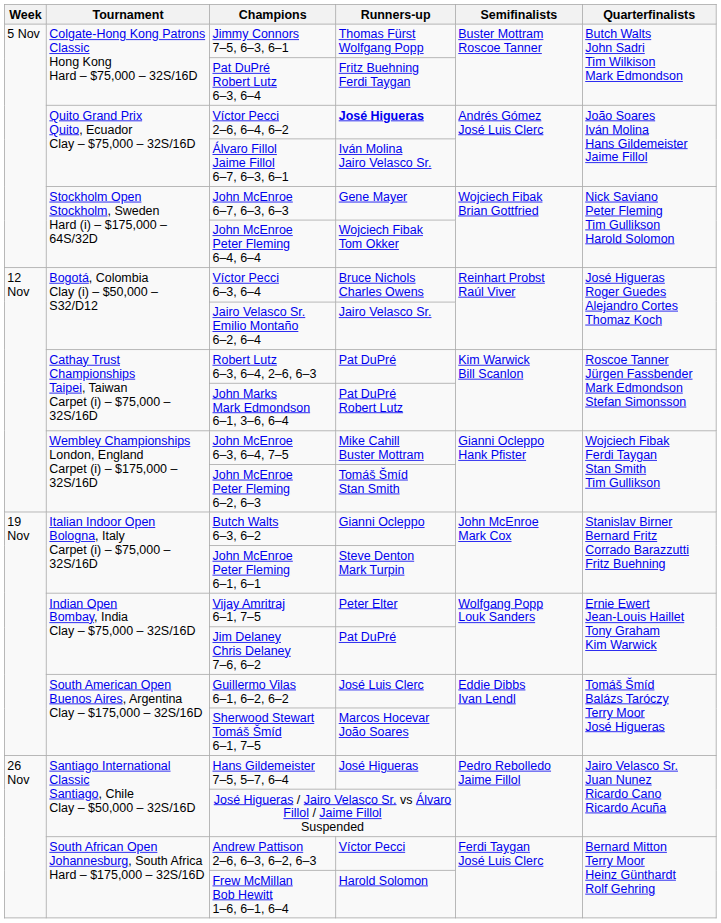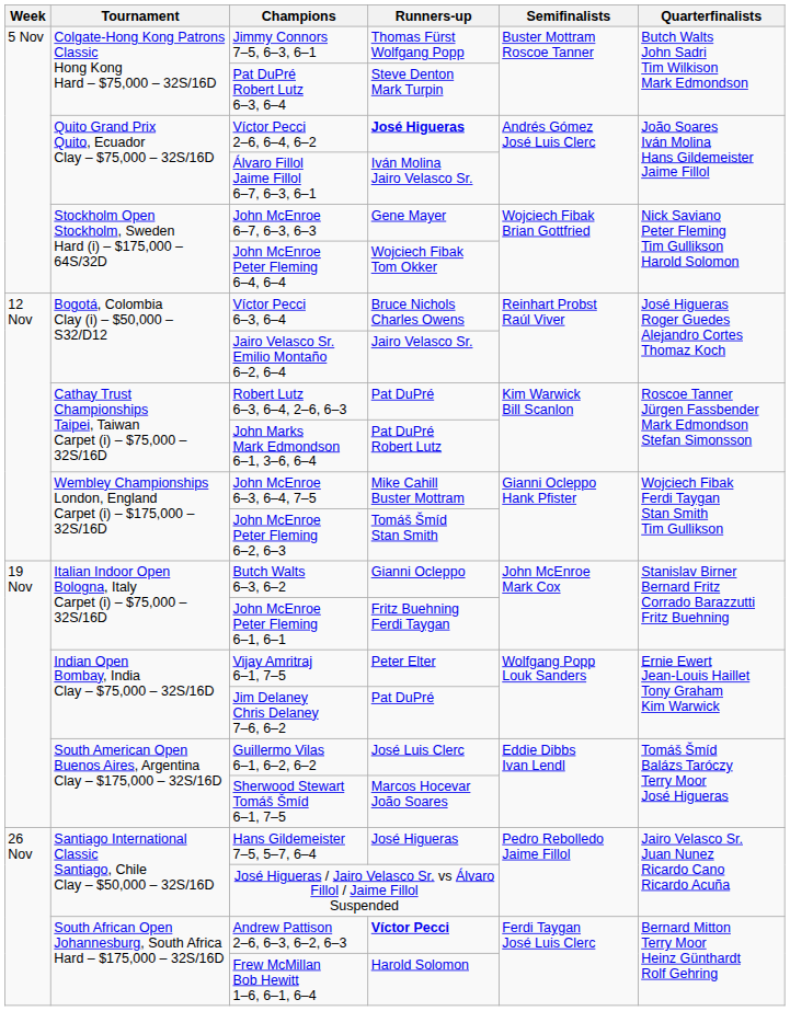 <table class=wikitable style=font-size:95%>
 <tr>
 <th style="width:48px;">Week</th>
 <th style="width:260px;">Tournament</th>
 <th style="width:195px;">Champions</th>
 <th style="width:195px;">Runners-up</th>
 <th style="width:190px;">Semifinalists</th>
 <th style="width:190px;">Quarterfinalists</th>
 </tr>
 <tr valign=top>
 <td rowspan=6>5 Nov</td>
 <td rowspan=2><a href='#'>Colgate-Hong Kong Patrons Classic</a> <br> Hong Kong <br> Hard – $75,000 – 32S/16D</td>
 <td> <a href='#'>Jimmy Connors</a> <br> 7–5, 6–3, 6–1</td>
 <td> <a href='#'>Thomas Fürst</a> <br>  <a href='#'>Wolfgang Popp</a></td>
 <td rowspan=2> <a href='#'>Buster Mottram</a> <br>  <a href='#'>Roscoe Tanner</a></td>
 <td rowspan=2> <a href='#'>Butch Walts</a> <br>  <a href='#'>John Sadri</a> <br>  <a href='#'>Tim Wilkison</a> <br>  <a href='#'>Mark Edmondson</a></td>
 </tr>
 <tr valign=top>
 <td> <a href='#'>Pat DuPré</a> <br>  <a href='#'>Robert Lutz</a> <br> 6–3, 6–4</td>
-<td> <a href='#'>Fritz Buehning</a> <br>  <a href='#'>Ferdi Taygan</a></td>
+<td> <a href='#'>Steve Denton</a> <br>  <a href='#'>Mark Turpin</a></td>
 </tr>
 <tr valign=top>
 <td rowspan=2><a href='#'>Quito Grand Prix</a> <br> <a href='#'>Quito</a>, Ecuador <br> Clay – $75,000 – 32S/16D</td>
 <td> <a href='#'>Víctor Pecci</a> <br> 2–6, 6–4, 6–2</td>
 <td><strong> <a href='#'>José Higueras</a></strong></td>
 <td rowspan=2> <a href='#'>Andrés Gómez</a> <br>  <a href='#'>José Luis Clerc</a></td>
 <td rowspan=2> <a href='#'>João Soares</a> <br>  <a href='#'>Iván Molina</a> <br>  <a href='#'>Hans Gildemeister</a> <br>  <a href='#'>Jaime Fillol</a></td>
 </tr>
 <tr valign=top>
 <td> <a href='#'>Álvaro Fillol</a> <br>  <a href='#'>Jaime Fillol</a> <br> 6–7, 6–3, 6–1</td>
 <td> <a href='#'>Iván Molina</a> <br>  <a href='#'>Jairo Velasco Sr.</a></td>
 </tr>
 <tr valign=top>
 <td rowspan=2><a href='#'>Stockholm Open</a> <br> <a href='#'>Stockholm</a>, Sweden <br> Hard (i) – $175,000 – 64S/32D</td>
 <td> <a href='#'>John McEnroe</a> <br> 6–7, 6–3, 6–3</td>
 <td> <a href='#'>Gene Mayer</a></td>
 <td rowspan=2> <a href='#'>Wojciech Fibak</a> <br>  <a href='#'>Brian Gottfried</a></td>
 <td rowspan=2> <a href='#'>Nick Saviano</a> <br>  <a href='#'>Peter Fleming</a> <br>  <a href='#'>Tim Gullikson</a> <br>  <a href='#'>Harold Solomon</a></td>
 </tr>
 <tr valign=top>
 <td> <a href='#'>John McEnroe</a> <br>  <a href='#'>Peter Fleming</a> <br> 6–4, 6–4</td>
 <td> <a href='#'>Wojciech Fibak</a> <br>  <a href='#'>Tom Okker</a></td>
 </tr>
 <tr valign=top>
 <td rowspan=6>12 Nov</td>
 <td rowspan=2><a href='#'>Bogotá</a>, Colombia <br> Clay (i) – $50,000 – S32/D12</td>
 <td> <a href='#'>Víctor Pecci</a> <br> 6–3, 6–4</td>
 <td> <a href='#'>Bruce Nichols</a> <br>  <a href='#'>Charles Owens</a></td>
 <td rowspan=2> <a href='#'>Reinhart Probst</a> <br>  <a href='#'>Raúl Viver</a></td>
 <td rowspan=2> <a href='#'>José Higueras</a> <br>  <a href='#'>Roger Guedes</a> <br>  <a href='#'>Alejandro Cortes</a> <br>  <a href='#'>Thomaz Koch</a></td>
 </tr>
 <tr valign=top>
 <td> <a href='#'>Jairo Velasco Sr.</a> <br>  <a href='#'>Emilio Montaño</a> <br> 6–2, 6–4</td>
 <td> <a href='#'>Jairo Velasco Sr.</a></td>
 </tr>
 <tr valign=top>
 <td rowspan=2><a href='#'>Cathay Trust Championships</a> <br> <a href='#'>Taipei</a>, Taiwan <br> Carpet (i) – $75,000 – 32S/16D</td>
 <td> <a href='#'>Robert Lutz</a> <br> 6–3, 6–4, 2–6, 6–3</td>
 <td> <a href='#'>Pat DuPré</a></td>
 <td rowspan=2> <a href='#'>Kim Warwick</a> <br>  <a href='#'>Bill Scanlon</a></td>
 <td rowspan=2> <a href='#'>Roscoe Tanner</a> <br>  <a href='#'>Jürgen Fassbender</a> <br>  <a href='#'>Mark Edmondson</a> <br>  <a href='#'>Stefan Simonsson</a></td>
 </tr>
 <tr valign=top>
 <td> <a href='#'>John Marks</a> <br>  <a href='#'>Mark Edmondson</a> <br> 6–1, 3–6, 6–4</td>
 <td> <a href='#'>Pat DuPré</a> <br>  <a href='#'>Robert Lutz</a></td>
 </tr>
 <tr valign=top>
 <td rowspan=2><a href='#'>Wembley Championships</a> <br> London, England<br> Carpet (i) – $175,000 – 32S/16D</td>
 <td> <a href='#'>John McEnroe</a> <br> 6–3, 6–4, 7–5</td>
 <td> <a href='#'>Mike Cahill</a> <br>  <a href='#'>Buster Mottram</a></td>
 <td rowspan=2> <a href='#'>Gianni Ocleppo</a> <br>  <a href='#'>Hank Pfister</a></td>
 <td rowspan=2> <a href='#'>Wojciech Fibak</a> <br>  <a href='#'>Ferdi Taygan</a> <br>  <a href='#'>Stan Smith</a> <br>  <a href='#'>Tim Gullikson</a></td>
 </tr>
 <tr valign=top>
 <td> <a href='#'>John McEnroe</a> <br>  <a href='#'>Peter Fleming</a> <br> 6–2, 6–3</td>
 <td> <a href='#'>Tomáš Šmíd</a> <br>  <a href='#'>Stan Smith</a></td>
 </tr>
 <tr valign=top>
 <td rowspan=6>19 Nov</td>
 <td rowspan=2><a href='#'>Italian Indoor Open</a> <br> <a href='#'>Bologna</a>, Italy <br> Carpet (i) – $75,000 – 32S/16D</td>
 <td> <a href='#'>Butch Walts</a> <br> 6–3, 6–2</td>
 <td> <a href='#'>Gianni Ocleppo</a></td>
 <td rowspan=2> <a href='#'>John McEnroe</a> <br>  <a href='#'>Mark Cox</a></td>
 <td rowspan=2> <a href='#'>Stanislav Birner</a> <br>  <a href='#'>Bernard Fritz</a> <br>  <a href='#'>Corrado Barazzutti</a> <br>  <a href='#'>Fritz Buehning</a></td>
 </tr>
 <tr valign=top>
 <td> <a href='#'>John McEnroe</a> <br>  <a href='#'>Peter Fleming</a> <br> 6–1, 6–1</td>
-<td> <a href='#'>Steve Denton</a> <br>  <a href='#'>Mark Turpin</a></td>
+<td> <a href='#'>Fritz Buehning</a> <br>  <a href='#'>Ferdi Taygan</a></td>
 </tr>
 <tr valign=top>
 <td rowspan=2><a href='#'>Indian Open</a> <br> <a href='#'>Bombay</a>, India <br> Clay – $75,000 – 32S/16D</td>
 <td> <a href='#'>Vijay Amritraj</a> <br> 6–1, 7–5</td>
 <td> <a href='#'>Peter Elter</a></td>
 <td rowspan=2> <a href='#'>Wolfgang Popp</a> <br>  <a href='#'>Louk Sanders</a></td>
 <td rowspan=2> <a href='#'>Ernie Ewert</a> <br>  <a href='#'>Jean-Louis Haillet</a> <br>  <a href='#'>Tony Graham</a> <br>  <a href='#'>Kim Warwick</a></td>
 </tr>
 <tr valign=top>
 <td> <a href='#'>Jim Delaney</a> <br>  <a href='#'>Chris Delaney</a> <br> 7–6, 6–2</td>
 <td> <a href='#'>Pat DuPré</a></td>
 </tr>
 <tr valign=top>
 <td rowspan=2><a href='#'>South American Open</a> <br> <a href='#'>Buenos Aires</a>, Argentina <br> Clay – $175,000 – 32S/16D</td>
 <td> <a href='#'>Guillermo Vilas</a> <br> 6–1, 6–2, 6–2</td>
 <td> <a href='#'>José Luis Clerc</a></td>
 <td rowspan=2> <a href='#'>Eddie Dibbs</a> <br>  <a href='#'>Ivan Lendl</a></td>
 <td rowspan=2> <a href='#'>Tomáš Šmíd</a> <br>  <a href='#'>Balázs Taróczy</a> <br>  <a href='#'>Terry Moor</a> <br>  <a href='#'>José Higueras</a></td>
 </tr>
 <tr valign=top>
 <td> <a href='#'>Sherwood Stewart</a> <br>  <a href='#'>Tomáš Šmíd</a> <br> 6–1, 7–5</td>
 <td> <a href='#'>Marcos Hocevar</a> <br>  <a href='#'>João Soares</a></td>
 </tr>
 <tr valign=top>
 <td rowspan=4>26 Nov</td>
 <td rowspan=2><a href='#'>Santiago International Classic</a> <br> <a href='#'>Santiago</a>, Chile <br> Clay – $50,000 – 32S/16D</td>
 <td> <a href='#'>Hans Gildemeister</a> <br> 7–5, 5–7, 6–4</td>
 <td> <a href='#'>José Higueras</a></td>
 <td rowspan=2> <a href='#'>Pedro Rebolledo</a> <br>  <a href='#'>Jaime Fillol</a></td>
 <td rowspan=2> <a href='#'>Jairo Velasco Sr.</a> <br>  <a href='#'>Juan Nunez</a> <br>  <a href='#'>Ricardo Cano</a> <br>  <a href='#'>Ricardo Acuña</a></td>
 </tr>
 <tr valign=top>
 <td colspan=2 align=center> <a href='#'>José Higueras</a> /  <a href='#'>Jairo Velasco Sr.</a> vs  <a href='#'>Álvaro Fillol</a> /  <a href='#'>Jaime Fillol</a><br>Suspended</td>
 </tr>
 <tr valign=top>
 <td rowspan=2><a href='#'>South African Open</a> <br> <a href='#'>Johannesburg</a>, South Africa <br> Hard – $175,000 – 32S/16D</td>
 <td> <a href='#'>Andrew Pattison</a> <br> 2–6, 6–3, 6–2, 6–3</td>
-<td> <a href='#'>Víctor Pecci</a></td>
+<td><strong> <a href='#'>Víctor Pecci</a></strong></td>
 <td rowspan=2> <a href='#'>Ferdi Taygan</a> <br>  <a href='#'>José Luis Clerc</a></td>
 <td rowspan=2> <a href='#'>Bernard Mitton</a> <br>  <a href='#'>Terry Moor</a> <br>  <a href='#'>Heinz Günthardt</a> <br>  <a href='#'>Rolf Gehring</a></td>
 </tr>
 <tr valign=top>
 <td> <a href='#'>Frew McMillan</a> <br>  <a href='#'>Bob Hewitt</a> <br> 1–6, 6–1, 6–4</td>
 <td> <a href='#'>Harold Solomon</a></td>
 </tr>
 </table>
